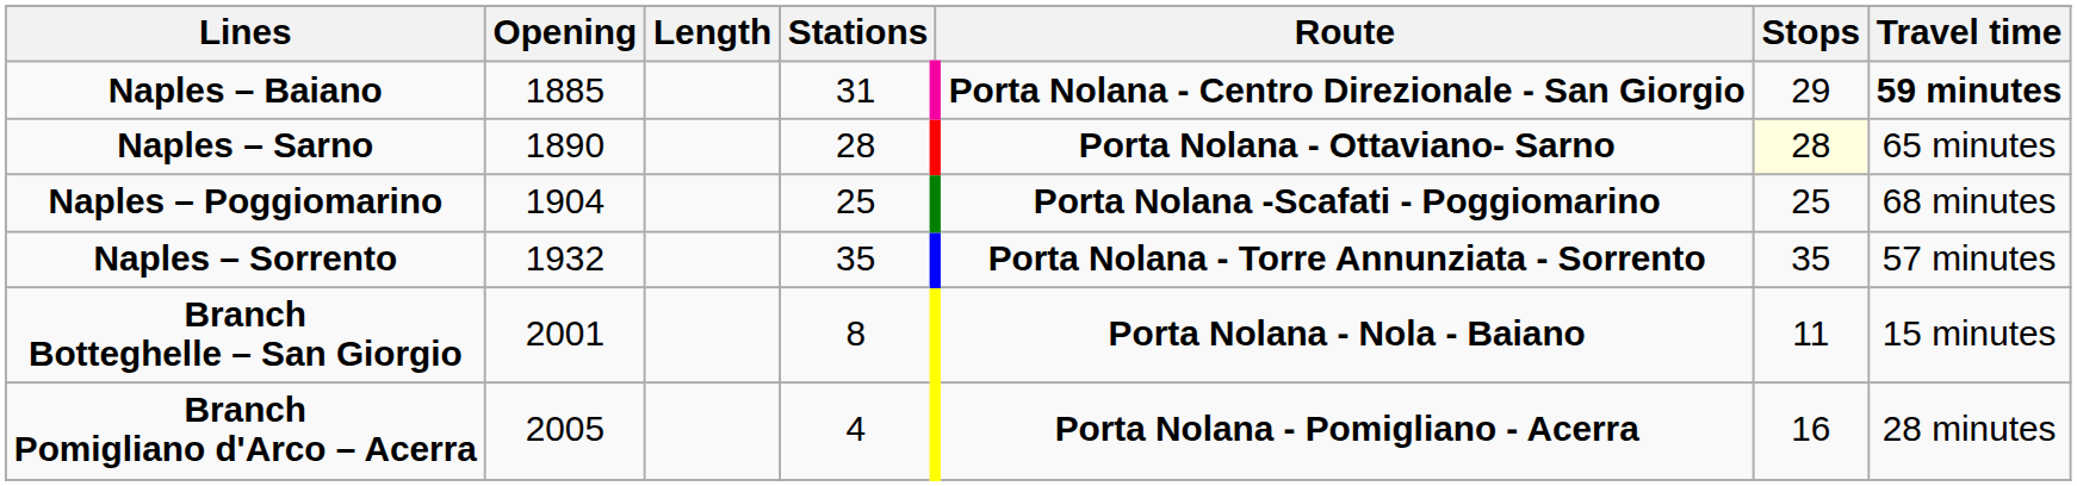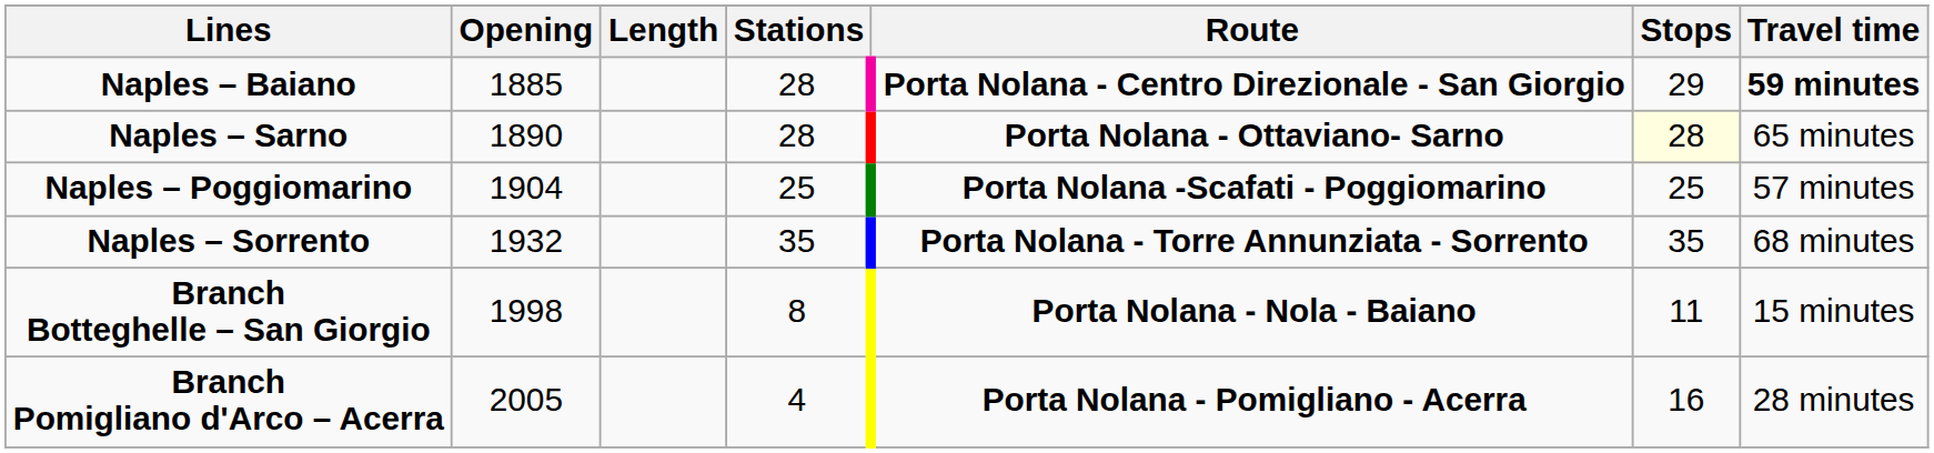 <table class="wikitable" style="text-align:center">
 <tr>
 </tr>
 <tr>
 <th>Lines</th>
 <th>Opening</th>
 <th>Length</th>
 <th>Stations</th>
 <th>Route</th>
 <th>Stops</th>
 <th>Travel time</th>
 </tr>
 <tr>
 <td style="font-weight:bold">Naples – Baiano</td>
 <td>1885</td>
 <td></td>
-<td>31</td>
+<td>28</td>
 <td style="border-left:5px solid #F400A1; font-weight:bold;">Porta Nolana - Centro Direzionale - San Giorgio</td>
 <td>29</td>
 <td><strong>59 minutes</strong></td>
 </tr>
 <tr>
 <td style="font-weight:bold">Naples – Sarno</td>
 <td>1890</td>
 <td></td>
 <td>28</td>
 <td style="border-left:5px solid #FF0000; font-weight:bold">Porta Nolana - Ottaviano- Sarno</td>
 <td style="background: lightyellow;">28</td>
 <td>65 minutes</td>
 </tr>
 <tr>
 <td style="font-weight:bold">Naples – Poggiomarino</td>
 <td>1904</td>
 <td></td>
 <td>25</td>
 <td style="border-left:5px solid #008000; font-weight:bold;">Porta Nolana -Scafati - Poggiomarino</td>
 <td>25</td>
-<td>68 minutes</td>
+<td>57 minutes</td>
 </tr>
 <tr>
 <td style="font-weight:bold">Naples – Sorrento</td>
 <td>1932</td>
 <td></td>
 <td>35</td>
 <td style="border-left:5px solid #0000FF; font-weight:bold;">Porta Nolana - Torre Annunziata - Sorrento</td>
 <td>35</td>
-<td>57 minutes</td>
+<td>68 minutes</td>
 </tr>
 <tr>
 <td style="font-weight:bold">Branch <br>Botteghelle – San Giorgio</td>
-<td>2001</td>
+<td>1998</td>
 <td></td>
 <td>8</td>
 <td style="border-left:5px solid #FFFF00; font-weight:bold">Porta Nolana - Nola - Baiano</td>
 <td>11</td>
 <td>15 minutes</td>
 </tr>
 <tr>
 <td style="font-weight:bold">Branch <br> Pomigliano d'Arco – Acerra</td>
 <td>2005</td>
 <td></td>
 <td>4</td>
 <td style="border-left:5px solid #FFFF00; font-weight:bold">Porta Nolana - Pomigliano - Acerra</td>
 <td>16</td>
 <td>28 minutes</td>
 </tr>
 </table>
